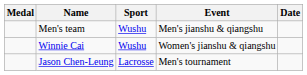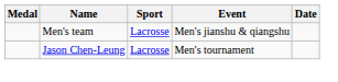 <table class="wikitable sortable" style="font-size: 95%;">
 <tr>
 <th>Medal</th>
 <th>Name</th>
 <th>Sport</th>
 <th>Event</th>
 <th>Date</th>
 </tr>
 <tr>
 <td></td>
 <td>Men's team</td>
-<td><a href='#'>Wushu</a></td>
+<td><a href='#'>Lacrosse</a></td>
 <td>Men's jianshu & qiangshu</td>
-<td></td>
-</tr>
-<tr>
-<td></td>
-<td><a href='#'>Winnie Cai</a></td>
-<td><a href='#'>Wushu</a></td>
-<td>Women's jianshu & qiangshu</td>
 <td></td>
 </tr>
 <tr>
 <td></td>
 <td><a href='#'>Jason Chen-Leung</a></td>
 <td><a href='#'>Lacrosse</a></td>
 <td>Men's tournament</td>
 <td></td>
 </tr>
 </table>
